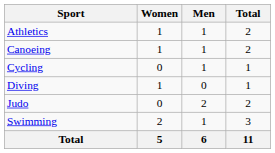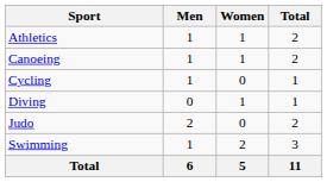 <table class="wikitable sortable" style="text-align:center;">
 <tr>
 <th width=180>Sport</th>
+<th width=55>Men</th>
 <th width=55>Women</th>
-<th width=55>Men</th>
 <th width=55>Total</th>
 </tr>
 <tr>
 <td align=left><a href='#'>Athletics</a></td>
 <td>1</td>
 <td>1</td>
 <td>2</td>
 </tr>
 <tr>
 <td align=left><a href='#'>Canoeing</a></td>
 <td>1</td>
 <td>1</td>
 <td>2</td>
 </tr>
 <tr>
 <td align=left><a href='#'>Cycling</a></td>
+<td>1</td>
+<td>0</td>
+<td>1</td>
+</tr>
+<tr>
+<td align=left><a href='#'>Diving</a></td>
 <td>0</td>
 <td>1</td>
 <td>1</td>
 </tr>
 <tr>
-<td align=left><a href='#'>Diving</a></td>
-<td>1</td>
+<td align=left><a href='#'>Judo</a></td>
+<td>2</td>
 <td>0</td>
-<td>1</td>
-</tr>
-<tr>
-<td align=left><a href='#'>Judo</a></td>
-<td>0</td>
-<td>2</td>
 <td>2</td>
 </tr>
 <tr>
 <td align=left><a href='#'>Swimming</a></td>
+<td>1</td>
 <td>2</td>
-<td>1</td>
 <td>3</td>
 </tr>
 <tr>
 <th>Total</th>
+<th>6</th>
 <th>5</th>
-<th>6</th>
 <th>11</th>
 </tr>
 </table>
